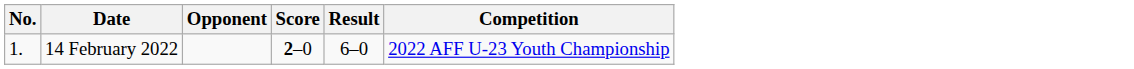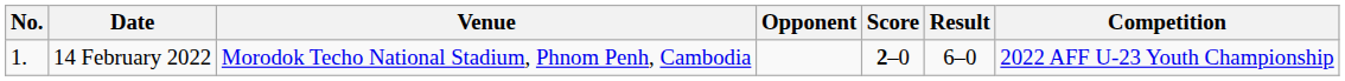 <table class="wikitable">
 <tr>
 <th>No.</th>
 <th>Date</th>
+<th>Venue</th>
 <th>Opponent</th>
 <th>Score</th>
 <th>Result</th>
 <th>Competition</th>
 </tr>
 <tr>
 <td>1.</td>
 <td>14 February 2022</td>
+<td><a href='#'>Morodok Techo National Stadium</a>, <a href='#'>Phnom Penh</a>, <a href='#'>Cambodia</a></td>
 <td></td>
 <td align=center><strong>2</strong>–0</td>
 <td align=center>6–0</td>
 <td><a href='#'>2022 AFF U-23 Youth Championship</a></td>
 </tr>
 </table>
